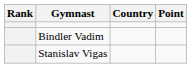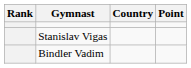 <table class="wikitable sortable">
 <tr>
 <th>Rank</th>
 <th>Gymnast</th>
 <th>Country</th>
 <th>Point</th>
 </tr>
 <tr>
 <th></th>
 <td></td>
 <td></td>
 <td></td>
 </tr>
 <tr>
 <th></th>
-<td>Bindler Vadim</td>
+<td>Stanislav Vigas</td>
 <td></td>
 <td></td>
 </tr>
 <tr>
 <th></th>
-<td>Stanislav Vigas</td>
+<td>Bindler Vadim</td>
 <td></td>
 <td></td>
 </tr>
 </table>
